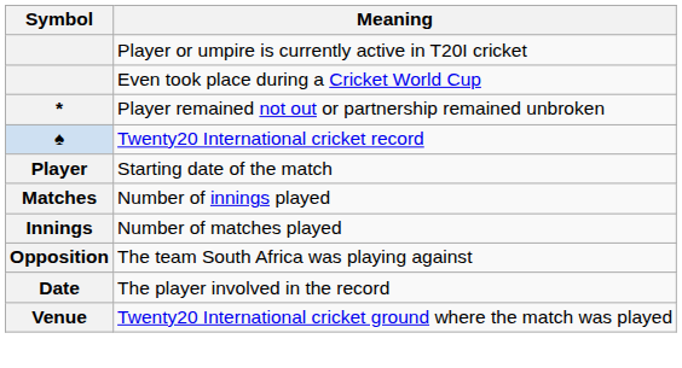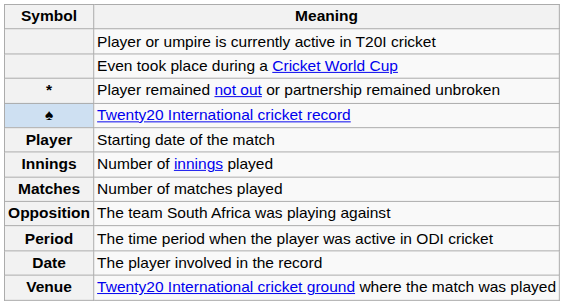 <table class="wikitable plainrowheaders">
 <tr>
 <th scope=col>Symbol</th>
 <th scope=col>Meaning</th>
 </tr>
 <tr>
 <th scope=row></th>
 <td>Player or umpire is currently active in T20I cricket</td>
 </tr>
 <tr>
 <th scope=row></th>
 <td>Even took place during a <a href='#'>Cricket World Cup</a></td>
 </tr>
 <tr>
 <th scope=row>*</th>
 <td>Player remained <a href='#'>not out</a> or partnership remained unbroken</td>
 </tr>
 <tr>
 <th scope=row style=background:#cee0f2;>♠</th>
 <td><a href='#'>Twenty20 International cricket record</a></td>
 </tr>
 <tr>
 <th scope=row>Player</th>
 <td>Starting date of the match</td>
 </tr>
 <tr>
-<th scope=row>Matches</th>
+<th scope=row>Innings</th>
 <td>Number of <a href='#'>innings</a> played</td>
 </tr>
 <tr>
-<th scope=row>Innings</th>
+<th scope=row>Matches</th>
 <td>Number of matches played</td>
 </tr>
 <tr>
 <th scope=row>Opposition</th>
 <td>The team South Africa was playing against</td>
+</tr>
+<tr>
+<th scope=row>Period</th>
+<td>The time period when the player was active in ODI cricket</td>
 </tr>
 <tr>
 <th scope=row>Date</th>
 <td>The player involved in the record</td>
 </tr>
 <tr>
 <th scope=row>Venue</th>
 <td><a href='#'>Twenty20 International cricket ground</a> where the match was played</td>
 </tr>
 </table>
